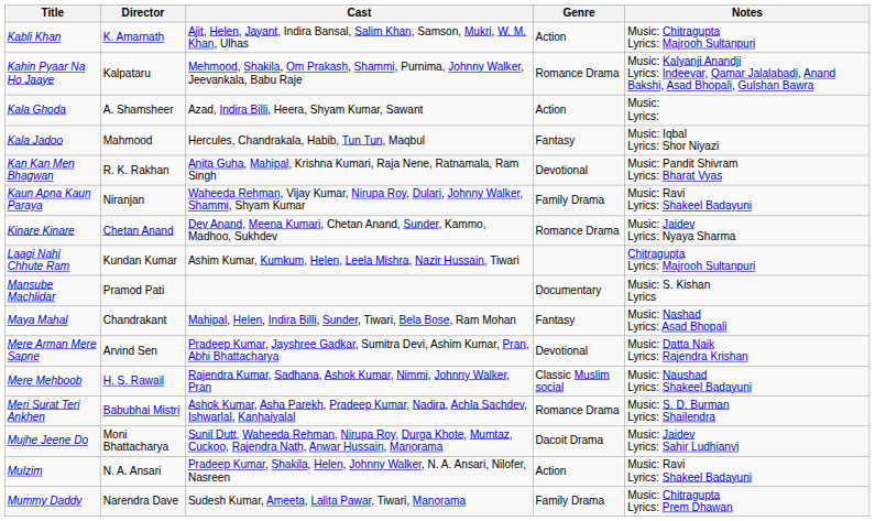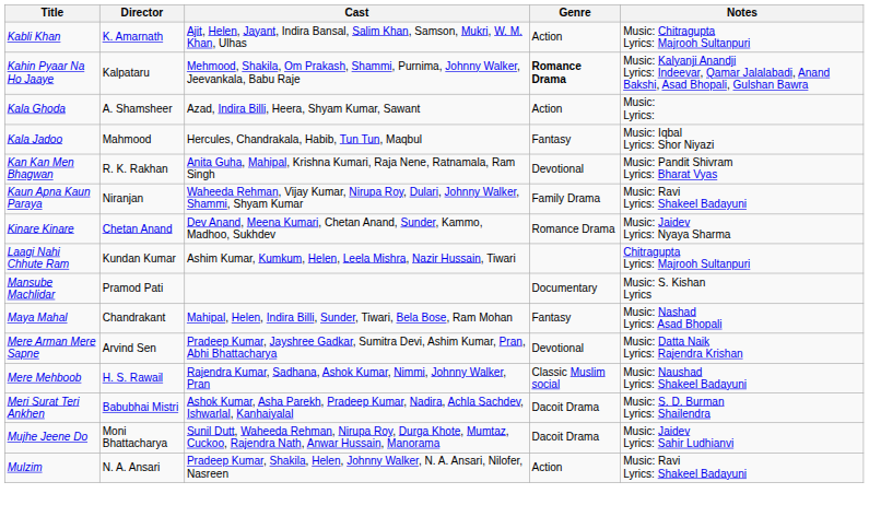 <table class="wikitable">
 <tr>
 <th>Title</th>
 <th>Director</th>
 <th>Cast</th>
 <th>Genre</th>
 <th>Notes</th>
 </tr>
 <tr>
 <td><em><a href='#'>Kabli Khan</a></em></td>
 <td><a href='#'>K. Amarnath</a></td>
 <td><a href='#'>Ajit</a>, <a href='#'>Helen</a>, <a href='#'>Jayant</a>, Indira Bansal, <a href='#'>Salim Khan</a>, Samson, <a href='#'>Mukri</a>, <a href='#'>W. M. Khan</a>, Ulhas</td>
 <td>Action</td>
 <td>Music: <a href='#'>Chitragupta</a><br>Lyrics: <a href='#'>Majrooh Sultanpuri</a></td>
 </tr>
 <tr>
 <td><em><a href='#'>Kahin Pyaar Na Ho Jaaye</a></em></td>
 <td>Kalpataru</td>
 <td><a href='#'>Mehmood</a>, <a href='#'>Shakila</a>, <a href='#'>Om Prakash</a>, <a href='#'>Shammi</a>, Purnima, <a href='#'>Johnny Walker</a>, Jeevankala, Babu Raje</td>
-<td>Romance Drama</td>
+<td><strong>Romance Drama</strong></td>
 <td>Music: <a href='#'>Kalyanji Anandji</a><br>Lyrics: <a href='#'>Indeevar</a>, <a href='#'>Qamar Jalalabadi</a>, <a href='#'>Anand Bakshi</a>, <a href='#'>Asad Bhopali</a>, <a href='#'>Gulshan Bawra</a></td>
 </tr>
 <tr>
 <td><em><a href='#'>Kala Ghoda</a></em></td>
 <td>A. Shamsheer</td>
 <td>Azad, <a href='#'>Indira Billi</a>, Heera, Shyam Kumar, Sawant</td>
 <td>Action</td>
 <td>Music: <br>Lyrics:</td>
 </tr>
 <tr>
 <td><em><a href='#'>Kala Jadoo</a></em></td>
 <td>Mahmood</td>
 <td>Hercules, Chandrakala, Habib, <a href='#'>Tun Tun</a>, Maqbul</td>
 <td>Fantasy</td>
 <td>Music: Iqbal<br>Lyrics: Shor Niyazi</td>
 </tr>
 <tr>
 <td><em><a href='#'>Kan Kan Men Bhagwan</a></em></td>
 <td>R. K. Rakhan</td>
 <td><a href='#'>Anita Guha</a>, <a href='#'>Mahipal</a>, Krishna Kumari, Raja Nene, Ratnamala, Ram Singh</td>
 <td>Devotional</td>
 <td>Music: Pandit Shivram<br>Lyrics: <a href='#'>Bharat Vyas</a></td>
 </tr>
 <tr>
 <td><em><a href='#'>Kaun Apna Kaun Paraya</a></em></td>
 <td>Niranjan</td>
 <td><a href='#'>Waheeda Rehman</a>, Vijay Kumar, <a href='#'>Nirupa Roy</a>, <a href='#'>Dulari</a>, <a href='#'>Johnny Walker</a>, <a href='#'>Shammi</a>, Shyam Kumar</td>
 <td>Family Drama</td>
 <td>Music: Ravi<br>Lyrics: <a href='#'>Shakeel Badayuni</a></td>
 </tr>
 <tr>
 <td><em><a href='#'>Kinare Kinare</a></em></td>
 <td><a href='#'>Chetan Anand</a></td>
 <td><a href='#'>Dev Anand</a>, <a href='#'>Meena Kumari</a>, Chetan Anand, <a href='#'>Sunder</a>, Kammo, Madhoo, Sukhdev</td>
 <td>Romance Drama</td>
 <td>Music: <a href='#'>Jaidev</a><br>Lyrics: Nyaya Sharma</td>
 </tr>
 <tr>
 <td><em><a href='#'>Laagi Nahi Chhute Ram</a></em></td>
 <td>Kundan Kumar</td>
 <td>Ashim Kumar, <a href='#'>Kumkum</a>, <a href='#'>Helen</a>, <a href='#'>Leela Mishra</a>, <a href='#'>Nazir Hussain</a>, Tiwari</td>
 <td></td>
 <td><a href='#'>Chitragupta</a><br>Lyrics: <a href='#'>Majrooh Sultanpuri</a></td>
 </tr>
 <tr>
 <td><em><a href='#'>Mansube Machlidar</a></em></td>
 <td>Pramod Pati</td>
 <td></td>
 <td>Documentary</td>
 <td>Music: S. Kishan<br>Lyrics</td>
 </tr>
 <tr>
 <td><em><a href='#'>Maya Mahal</a></em></td>
 <td>Chandrakant</td>
 <td><a href='#'>Mahipal</a>, <a href='#'>Helen</a>, <a href='#'>Indira Billi</a>, <a href='#'>Sunder</a>, Tiwari, <a href='#'>Bela Bose</a>, Ram Mohan</td>
 <td>Fantasy</td>
 <td>Music: <a href='#'>Nashad</a><br>Lyrics: <a href='#'>Asad Bhopali</a></td>
 </tr>
 <tr>
 <td><em><a href='#'>Mere Arman Mere Sapne</a></em></td>
 <td>Arvind Sen</td>
 <td><a href='#'>Pradeep Kumar</a>, <a href='#'>Jayshree Gadkar</a>, Sumitra Devi, Ashim Kumar, <a href='#'>Pran</a>, <a href='#'>Abhi Bhattacharya</a></td>
 <td>Devotional</td>
 <td>Music: <a href='#'>Datta Naik</a><br>Lyrics: <a href='#'>Rajendra Krishan</a></td>
 </tr>
 <tr>
 <td><em><a href='#'>Mere Mehboob</a></em></td>
 <td><a href='#'>H. S. Rawail</a></td>
 <td><a href='#'>Rajendra Kumar</a>, <a href='#'>Sadhana</a>, <a href='#'>Ashok Kumar</a>, <a href='#'>Nimmi</a>, <a href='#'>Johnny Walker</a>, <a href='#'>Pran</a></td>
 <td>Classic <a href='#'>Muslim social</a></td>
 <td>Music: <a href='#'>Naushad</a><br>Lyrics: <a href='#'>Shakeel Badayuni</a></td>
 </tr>
 <tr>
 <td><em><a href='#'>Meri Surat Teri Ankhen</a></em></td>
 <td><a href='#'>Babubhai Mistri</a></td>
 <td><a href='#'>Ashok Kumar</a>, <a href='#'>Asha Parekh</a>, <a href='#'>Pradeep Kumar</a>, <a href='#'>Nadira</a>, <a href='#'>Achla Sachdev</a>, <a href='#'>Ishwarlal</a>, <a href='#'>Kanhaiyalal</a></td>
-<td>Romance Drama</td>
+<td>Dacoit Drama</td>
 <td>Music: <a href='#'>S. D. Burman</a><br>Lyrics: <a href='#'>Shailendra</a></td>
 </tr>
 <tr>
 <td><em><a href='#'>Mujhe Jeene Do</a></em></td>
 <td>Moni Bhattacharya</td>
 <td><a href='#'>Sunil Dutt</a>, <a href='#'>Waheeda Rehman</a>, <a href='#'>Nirupa Roy</a>, <a href='#'>Durga Khote</a>, <a href='#'>Mumtaz</a>, <a href='#'>Cuckoo</a>, <a href='#'>Rajendra Nath</a>, <a href='#'>Anwar Hussain</a>, <a href='#'>Manorama</a></td>
 <td>Dacoit Drama</td>
 <td>Music: <a href='#'>Jaidev</a><br>Lyrics: <a href='#'>Sahir Ludhianvi</a></td>
 </tr>
 <tr>
 <td><em><a href='#'>Mulzim</a></em></td>
 <td>N. A. Ansari</td>
 <td><a href='#'>Pradeep Kumar</a>, <a href='#'>Shakila</a>, <a href='#'>Helen</a>, <a href='#'>Johnny Walker</a>, N. A. Ansari,  Nilofer, Nasreen</td>
 <td>Action</td>
 <td>Music: Ravi<br>Lyrics: <a href='#'>Shakeel Badayuni</a></td>
 </tr>
-<tr>
-<td><em><a href='#'>Mummy Daddy</a></em></td>
-<td>Narendra Dave</td>
-<td>Sudesh Kumar, <a href='#'>Ameeta</a>, <a href='#'>Lalita Pawar</a>, Tiwari, <a href='#'>Manorama</a></td>
-<td>Family Drama</td>
-<td>Music: <a href='#'>Chitragupta</a><br>Lyrics: <a href='#'>Prem Dhawan</a></td>
-</tr>
 </table>
